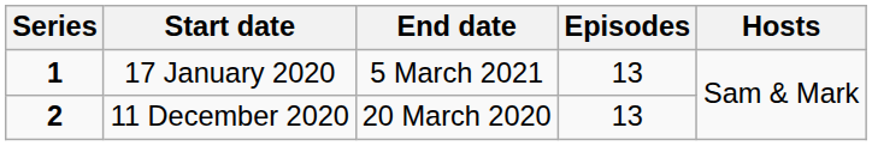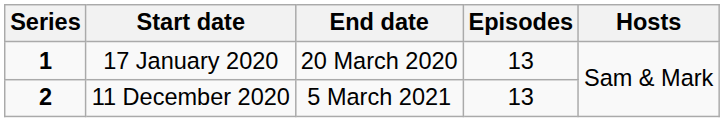 <table class="wikitable" style="text-align:center;">
 <tr>
 <th>Series</th>
 <th>Start date</th>
 <th>End date</th>
 <th>Episodes</th>
 <th>Hosts</th>
 </tr>
 <tr>
 <td><strong>1</strong></td>
 <td>17 January 2020</td>
-<td>5 March 2021</td>
+<td>20 March 2020</td>
 <td>13</td>
 <td rowspan="2">Sam & Mark</td>
 </tr>
 <tr>
 <td><strong>2</strong></td>
 <td>11 December 2020</td>
-<td>20 March 2020</td>
+<td>5 March 2021</td>
 <td>13</td>
 </tr>
 </table>
